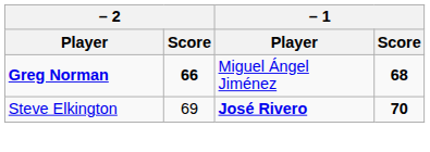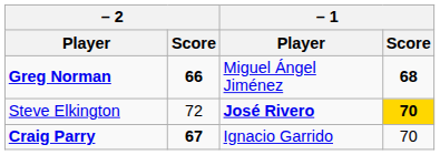 <table class=wikitable>
 <tr>
 <th colspan=2> – 2</th>
 <th colspan=2> – 1</th>
 </tr>
 <tr>
 <th width=155>Player</th>
 <th>Score</th>
 <th width=155>Player</th>
 <th>Score</th>
 </tr>
 <tr>
 <td><strong><a href='#'>Greg Norman</a></strong></td>
 <td align=center><strong>66</strong></td>
 <td><a href='#'>Miguel Ángel Jiménez</a></td>
 <td align=center><strong>68</strong></td>
 </tr>
 <tr>
 <td><a href='#'>Steve Elkington</a></td>
-<td align=center>69</td>
+<td align=center>72</td>
 <td><strong><a href='#'>José Rivero</a></strong></td>
-<td align=center><strong>70</strong></td>
+<td align=center style="background: gold;"><strong>70</strong></td>
+</tr>
+<tr>
+<td><strong><a href='#'>Craig Parry</a></strong></td>
+<td align=center><strong>67</strong></td>
+<td><a href='#'>Ignacio Garrido</a></td>
+<td align=center>70</td>
 </tr>
 </table>
